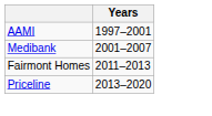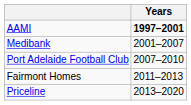 <table class="wikitable collapsible">
 <tr>
 <th></th>
 <th>Years</th>
 </tr>
 <tr>
 <td><a href='#'>AAMI</a></td>
-<td>1997–2001</td>
+<td><strong>1997–2001</strong></td>
 </tr>
 <tr>
 <td><a href='#'>Medibank</a></td>
 <td>2001–2007</td>
+</tr>
+<tr>
+<td><a href='#'>Port Adelaide Football Club</a></td>
+<td>2007–2010</td>
 </tr>
 <tr>
 <td>Fairmont Homes</td>
 <td>2011–2013</td>
 </tr>
 <tr>
 <td><a href='#'>Priceline</a></td>
 <td>2013–2020</td>
 </tr>
 </table>
